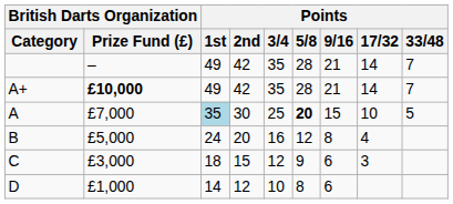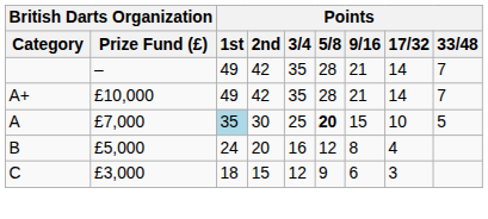 <table class="wikitable">
 <tr>
 <th colspan=2>British Darts Organization</th>
 <th colspan=7>Points</th>
 </tr>
 <tr>
 <th>Category</th>
 <th>Prize Fund (£)</th>
 <th>1st</th>
 <th>2nd</th>
 <th>3/4</th>
 <th>5/8</th>
 <th>9/16</th>
 <th>17/32</th>
 <th>33/48</th>
 </tr>
 <tr>
 <td style="background:# ;"></td>
 <td>–</td>
 <td>49</td>
 <td>42</td>
 <td>35</td>
 <td>28</td>
 <td>21</td>
 <td>14</td>
 <td>7</td>
 </tr>
 <tr>
 <td style="background:# ;">A+</td>
-<td><strong>£10,000</strong></td>
+<td>£10,000</td>
 <td>49</td>
 <td>42</td>
 <td>35</td>
 <td>28</td>
 <td>21</td>
 <td>14</td>
 <td>7</td>
 </tr>
 <tr>
 <td style="background:# ;">A</td>
 <td>£7,000</td>
 <td style="background: lightblue;">35</td>
 <td>30</td>
 <td>25</td>
 <td><strong>20</strong></td>
 <td>15</td>
 <td>10</td>
 <td>5</td>
 </tr>
 <tr>
 <td style="background:# ;">B</td>
 <td>£5,000</td>
 <td>24</td>
 <td>20</td>
 <td>16</td>
 <td>12</td>
 <td>8</td>
 <td>4</td>
 <td></td>
 </tr>
 <tr>
 <td style="background:# ;">C</td>
 <td>£3,000</td>
 <td>18</td>
 <td>15</td>
 <td>12</td>
 <td>9</td>
 <td>6</td>
 <td>3</td>
 <td></td>
 </tr>
-<tr>
-<td style="background:# ;">D</td>
-<td>£1,000</td>
-<td>14</td>
-<td>12</td>
-<td>10</td>
-<td>8</td>
-<td>6</td>
-<td></td>
-<td></td>
-</tr>
 </table>
